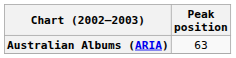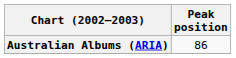 <table class="wikitable sortable plainrowheaders">
 <tr>
 <th>Chart (2002–2003)</th>
 <th>Peak<br>position</th>
 </tr>
 <tr>
 <th scope="row">Australian Albums (<a href='#'>ARIA</a>)</th>
-<td align="center">63</td>
+<td align="center">86</td>
 </tr>
 <tr>
 </tr>
 </table>
